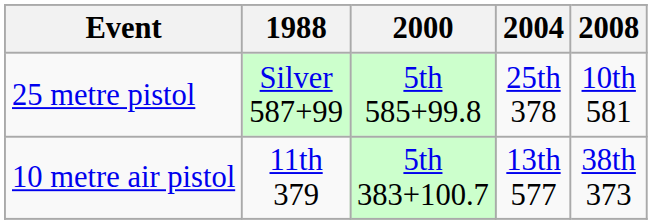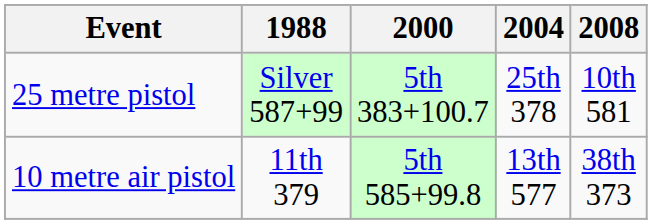 <table class="wikitable" style="text-align: center">
 <tr>
 <th>Event</th>
 <th>1988</th>
 <th>2000</th>
 <th>2004</th>
 <th>2008</th>
 </tr>
 <tr>
 <td align=left><a href='#'>25 metre pistol</a></td>
 <td style="background: #ccffcc"> <a href='#'>Silver</a><br>587+99</td>
-<td style="background: #ccffcc"><a href='#'>5th</a><br>585+99.8</td>
+<td style="background: #ccffcc"><a href='#'>5th</a><br>383+100.7</td>
 <td><a href='#'>25th</a><br>378</td>
 <td><a href='#'>10th</a><br>581</td>
 </tr>
 <tr>
 <td align=left><a href='#'>10 metre air pistol</a></td>
 <td><a href='#'>11th</a><br>379</td>
-<td style="background: #ccffcc"><a href='#'>5th</a><br>383+100.7</td>
+<td style="background: #ccffcc"><a href='#'>5th</a><br>585+99.8</td>
 <td><a href='#'>13th</a><br>577</td>
 <td><a href='#'>38th</a><br>373</td>
 </tr>
 </table>
